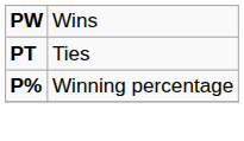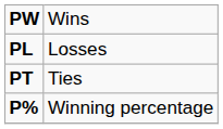 <table class="wikitable">
 <tr>
 <td><strong>PW</strong></td>
 <td>Wins</td>
+</tr>
+<tr>
+<td><strong>PL</strong></td>
+<td>Losses</td>
 </tr>
 <tr>
 <td><strong>PT</strong></td>
 <td>Ties</td>
 </tr>
 <tr>
 <td><strong>P%</strong></td>
 <td>Winning percentage</td>
 </tr>
 <tr>
 </tr>
 </table>
